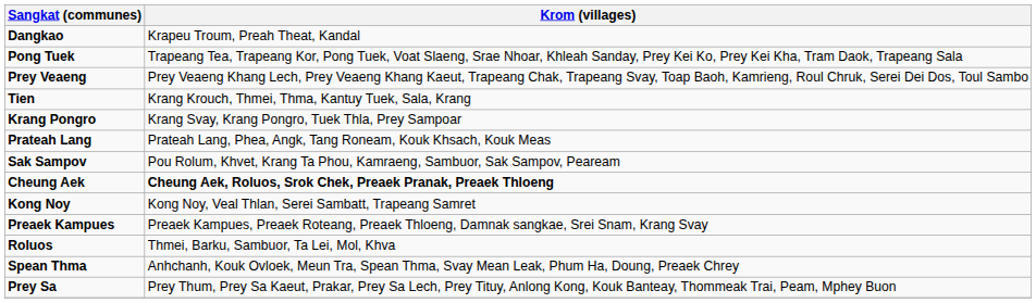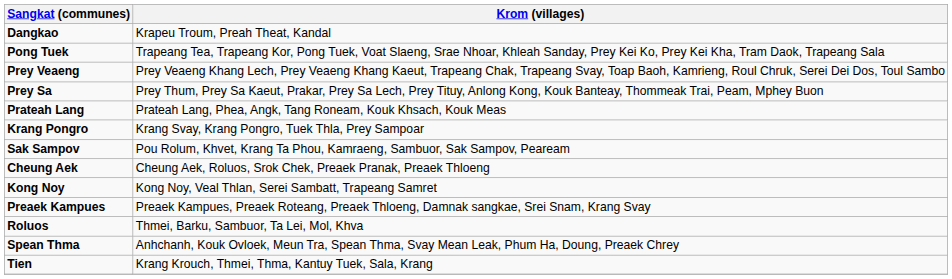 <table class="wikitable">
 <tr>
 <th><a href='#'>Sangkat</a> (communes)</th>
 <th><a href='#'>Krom</a> (villages)</th>
 </tr>
 <tr>
 <td><strong>Dangkao</strong></td>
 <td>Krapeu Troum, Preah Theat, Kandal</td>
 </tr>
 <tr>
 <td><strong>Pong Tuek</strong></td>
 <td>Trapeang Tea, Trapeang Kor, Pong Tuek, Voat Slaeng, Srae Nhoar, Khleah Sanday, Prey Kei Ko, Prey Kei Kha, Tram Daok, Trapeang Sala</td>
 </tr>
 <tr>
 <td><strong>Prey Veaeng</strong></td>
 <td>Prey Veaeng Khang Lech, Prey Veaeng Khang Kaeut, Trapeang Chak, Trapeang Svay, Toap Baoh, Kamrieng, Roul Chruk, Serei Dei Dos, Toul Sambo</td>
 </tr>
 <tr>
-<td><strong>Tien</strong></td>
-<td>Krang Krouch, Thmei, Thma, Kantuy Tuek, Sala, Krang</td>
+<td><strong>Prey Sa</strong></td>
+<td>Prey Thum, Prey Sa Kaeut, Prakar, Prey Sa Lech, Prey Tituy, Anlong Kong, Kouk Banteay, Thommeak Trai, Peam, Mphey Buon</td>
+</tr>
+<tr>
+<td><strong>Prateah Lang</strong></td>
+<td>Prateah Lang, Phea, Angk, Tang Roneam, Kouk Khsach, Kouk Meas</td>
 </tr>
 <tr>
 <td><strong>Krang Pongro</strong></td>
 <td>Krang Svay, Krang Pongro, Tuek Thla, Prey Sampoar</td>
-</tr>
-<tr>
-<td><strong>Prateah Lang</strong></td>
-<td>Prateah Lang, Phea, Angk, Tang Roneam, Kouk Khsach, Kouk Meas</td>
 </tr>
 <tr>
 <td><strong>Sak Sampov</strong></td>
 <td>Pou Rolum, Khvet, Krang Ta Phou, Kamraeng, Sambuor, Sak Sampov, Peaream</td>
 </tr>
 <tr>
 <td><strong>Cheung Aek</strong></td>
-<td><strong>Cheung Aek, Roluos, Srok Chek, Preaek Pranak, Preaek Thloeng</strong></td>
+<td>Cheung Aek, Roluos, Srok Chek, Preaek Pranak, Preaek Thloeng</td>
 </tr>
 <tr>
 <td><strong>Kong Noy</strong></td>
 <td>Kong Noy, Veal Thlan, Serei Sambatt, Trapeang Samret</td>
 </tr>
 <tr>
 <td><strong>Preaek Kampues</strong></td>
 <td>Preaek Kampues, Preaek Roteang, Preaek Thloeng, Damnak sangkae, Srei Snam, Krang Svay</td>
 </tr>
 <tr>
 <td><strong>Roluos</strong></td>
 <td>Thmei, Barku, Sambuor, Ta Lei, Mol, Khva</td>
 </tr>
 <tr>
 <td><strong>Spean Thma</strong></td>
 <td>Anhchanh, Kouk Ovloek, Meun Tra, Spean Thma, Svay Mean Leak, Phum Ha, Doung, Preaek Chrey</td>
 </tr>
 <tr>
-<td><strong>Prey Sa</strong></td>
-<td>Prey Thum, Prey Sa Kaeut, Prakar, Prey Sa Lech, Prey Tituy, Anlong Kong, Kouk Banteay, Thommeak Trai, Peam, Mphey Buon</td>
+<td><strong>Tien</strong></td>
+<td>Krang Krouch, Thmei, Thma, Kantuy Tuek, Sala, Krang</td>
 </tr>
 <tr>
 </tr>
 </table>
